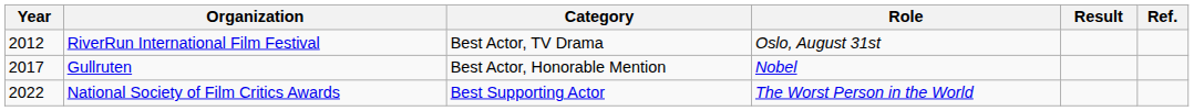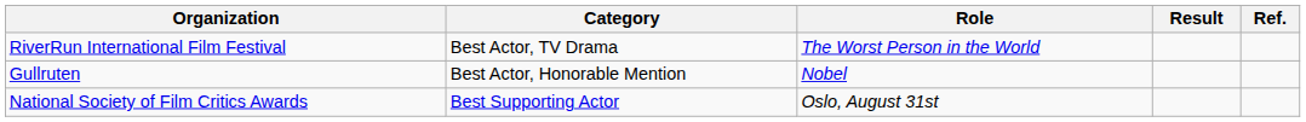 <table class="wikitable" width="75%">
 <tr>
-<th>Year</th>
 <th>Organization</th>
 <th>Category</th>
 <th>Role</th>
 <th>Result</th>
 <th>Ref.</th>
 </tr>
 <tr>
-<td>2012</td>
 <td><a href='#'>RiverRun International Film Festival</a></td>
 <td>Best Actor, TV Drama</td>
-<td><em>Oslo, August 31st</em></td>
+<td><em><a href='#'>The Worst Person in the World</a></em></td>
 <td></td>
 <td></td>
 </tr>
 <tr>
-<td>2017</td>
 <td><a href='#'>Gullruten</a></td>
 <td>Best Actor, Honorable Mention</td>
 <td><em><a href='#'>Nobel</a></em></td>
 <td></td>
 <td></td>
 </tr>
 <tr>
-<td>2022</td>
 <td><a href='#'>National Society of Film Critics Awards</a></td>
 <td><a href='#'>Best Supporting Actor</a></td>
-<td><em><a href='#'>The Worst Person in the World</a></em></td>
+<td><em>Oslo, August 31st</em></td>
 <td></td>
 <td></td>
 </tr>
 </table>
